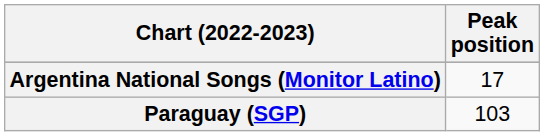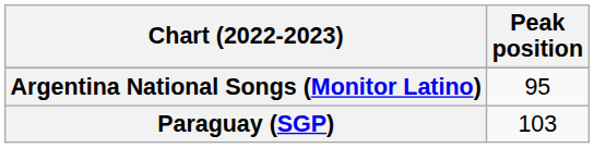 <table class="wikitable sortable plainrowheaders" style="text-align:center">
 <tr>
 <th scope="col">Chart (2022-2023)</th>
 <th scope="col">Peak<br>position</th>
 </tr>
 <tr>
 </tr>
 <tr>
 <th scope="row">Argentina National Songs (<a href='#'>Monitor Latino</a>)</th>
-<td>17</td>
+<td>95</td>
 </tr>
 <tr>
 <th scope="row">Paraguay (<a href='#'>SGP</a>)</th>
 <td>103</td>
 </tr>
 </table>
